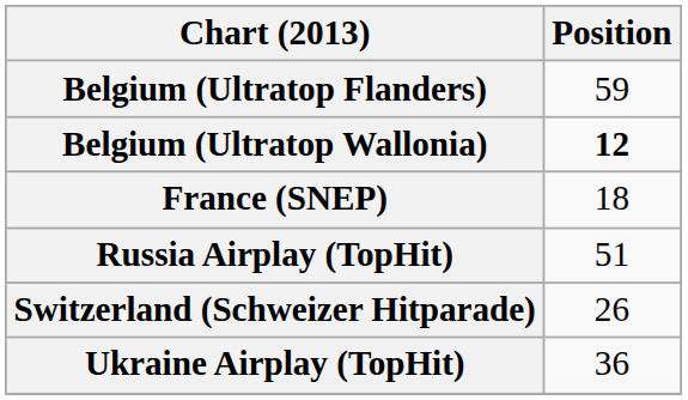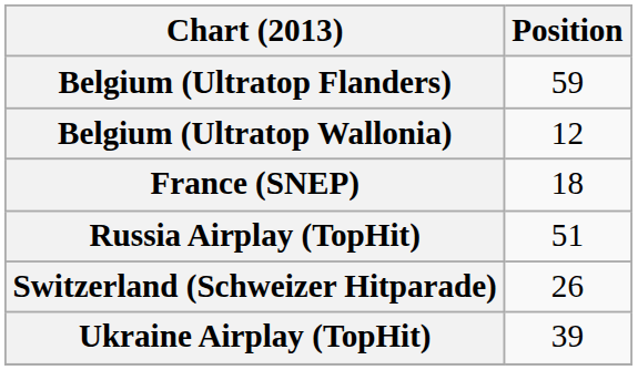 <table class="wikitable sortable plainrowheaders">
 <tr>
 <th scope="col">Chart (2013)</th>
 <th scope="col">Position</th>
 </tr>
 <tr>
 <th scope="row">Belgium (Ultratop Flanders)</th>
 <td style="text-align:center;">59</td>
 </tr>
 <tr>
 <th scope="row">Belgium (Ultratop Wallonia)</th>
-<td style="text-align:center;"><strong>12</strong></td>
+<td style="text-align:center;">12</td>
 </tr>
 <tr>
 <th scope="row">France (SNEP)</th>
 <td style="text-align:center;">18</td>
 </tr>
 <tr>
 <th scope="row">Russia Airplay (TopHit)</th>
 <td style="text-align:center;">51</td>
 </tr>
 <tr>
 <th scope="row">Switzerland (Schweizer Hitparade)</th>
 <td style="text-align:center;">26</td>
 </tr>
 <tr>
 <th scope="row">Ukraine Airplay (TopHit)</th>
-<td style="text-align:center;">36</td>
+<td style="text-align:center;">39</td>
 </tr>
 <tr>
 </tr>
 </table>
